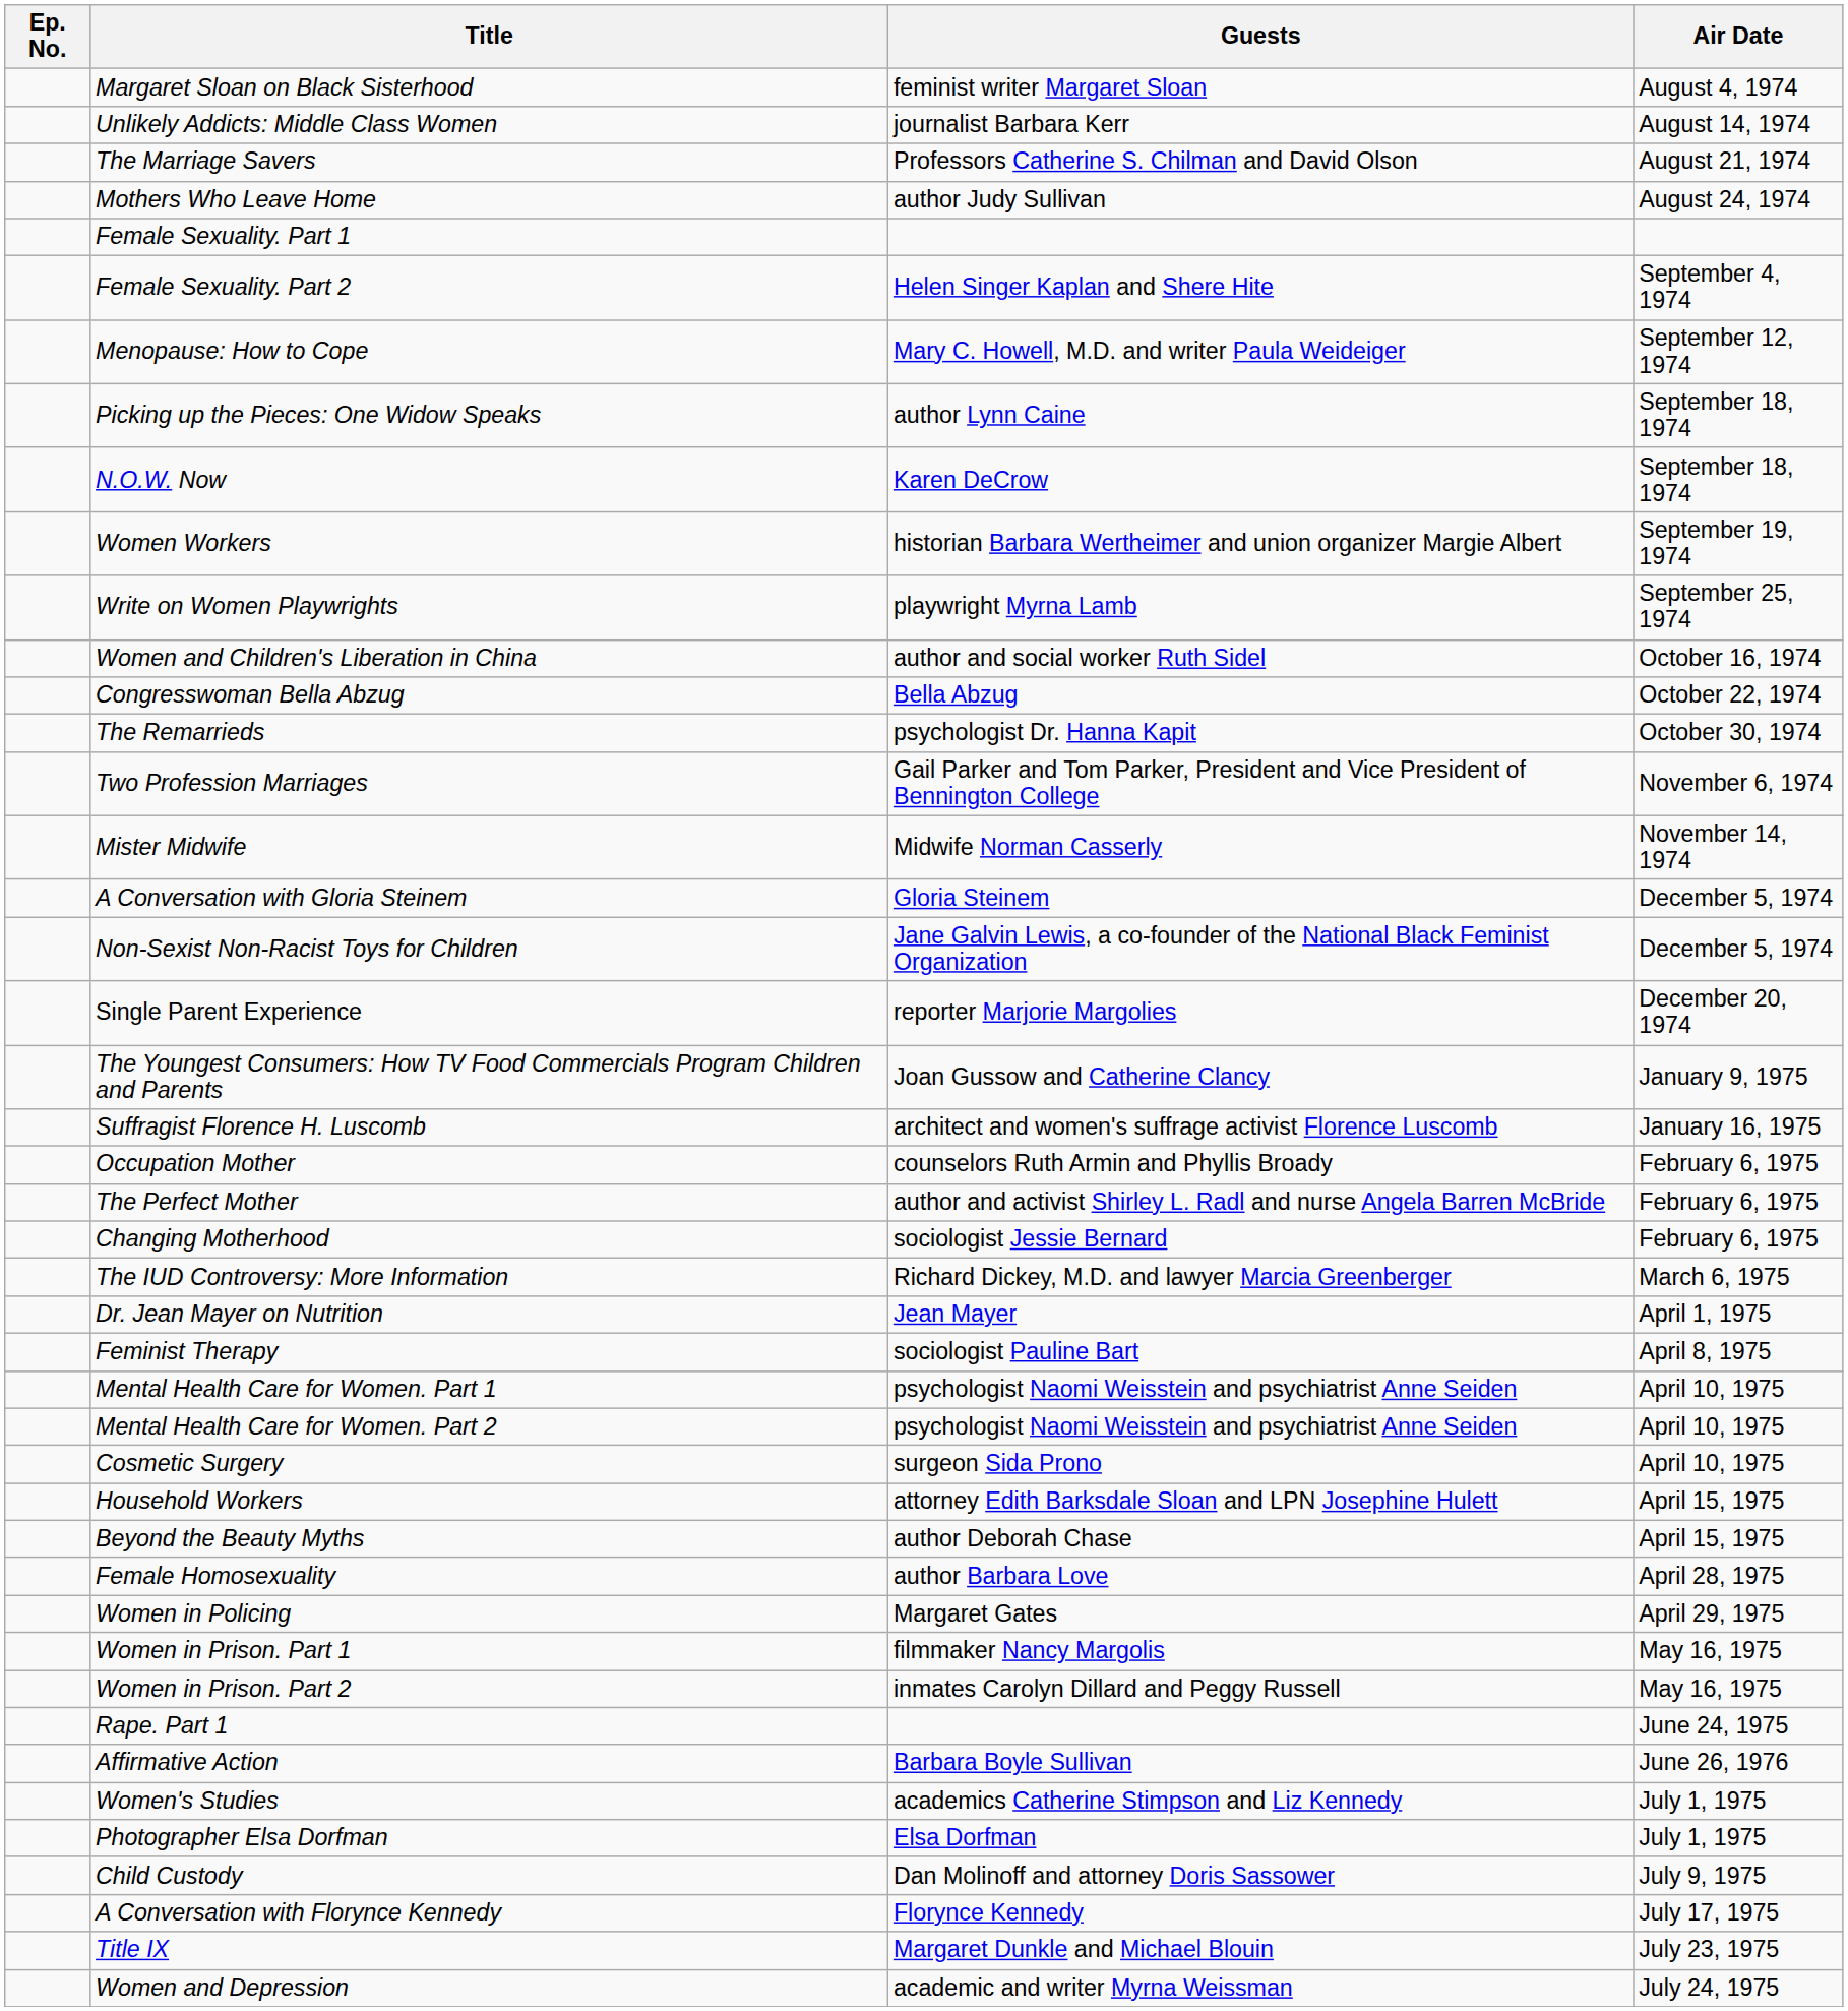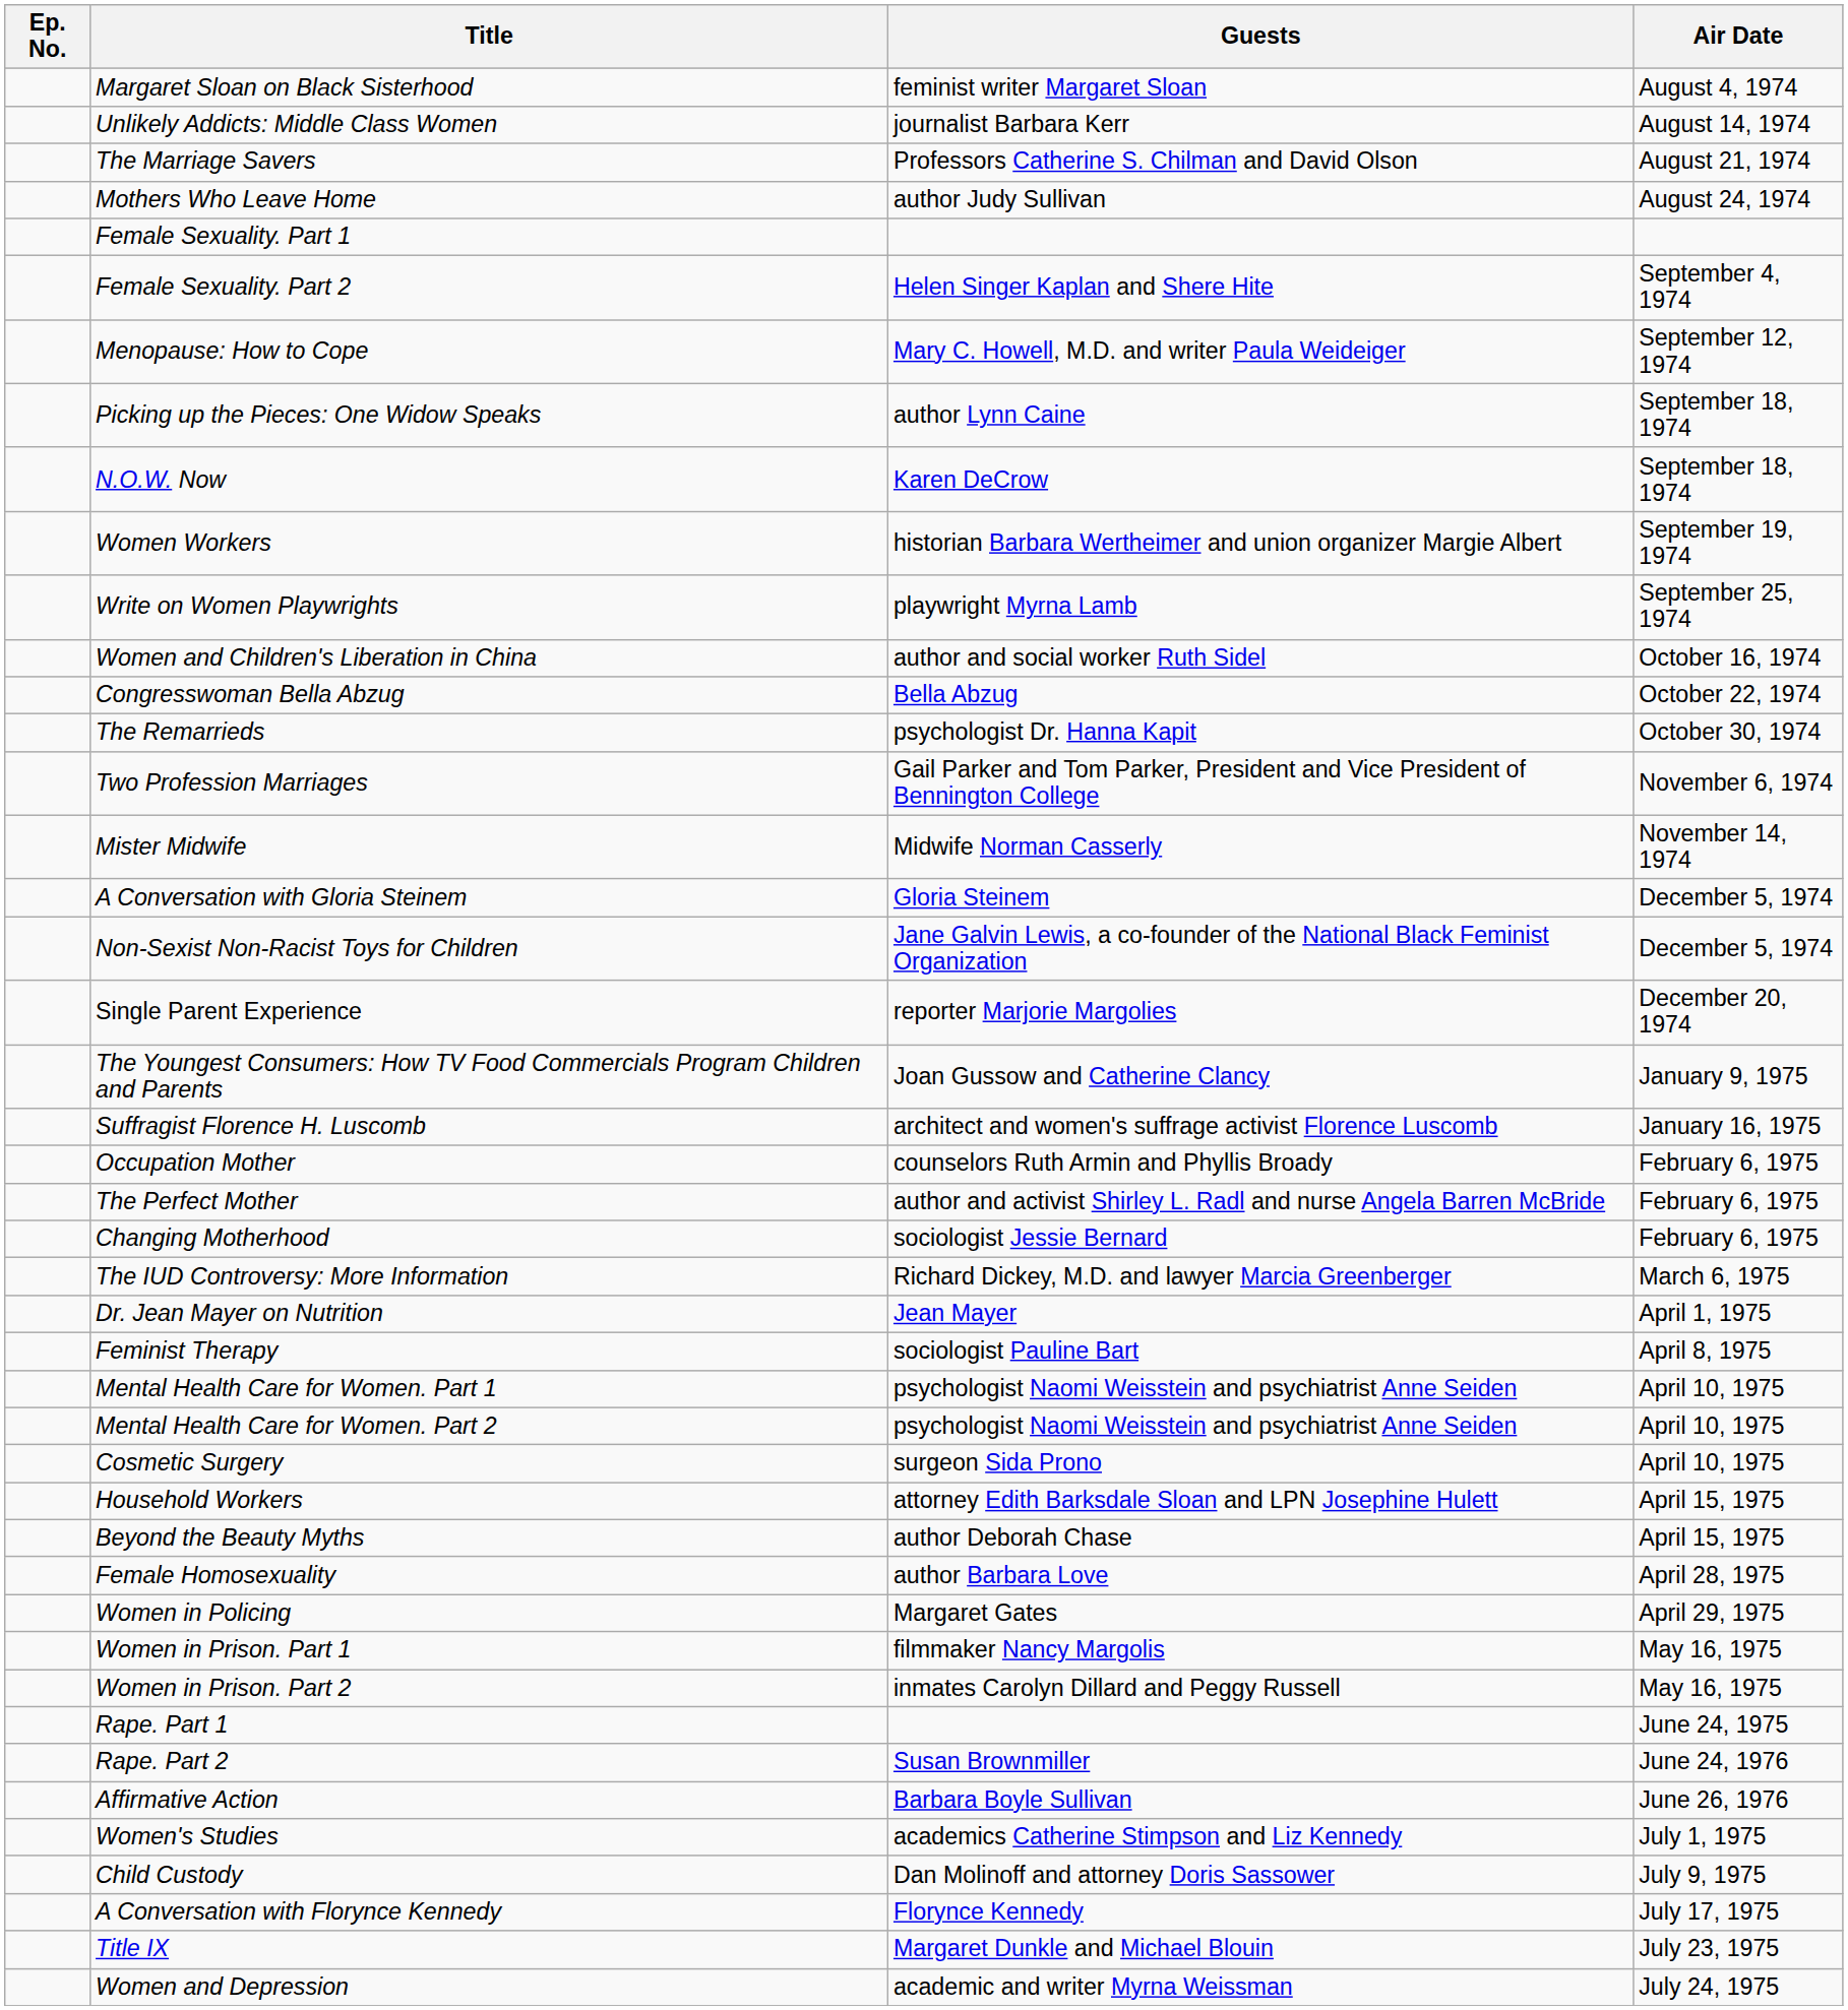 <table class="wikitable">
 <tr>
 <th>Ep. No.</th>
 <th>Title</th>
 <th>Guests</th>
 <th>Air Date</th>
 </tr>
 <tr>
 <td></td>
 <td><em>Margaret Sloan on Black Sisterhood</em></td>
 <td>feminist writer <a href='#'>Margaret Sloan</a></td>
 <td>August 4, 1974</td>
 </tr>
 <tr>
 <td></td>
 <td><em>Unlikely Addicts: Middle Class Women</em></td>
 <td>journalist Barbara Kerr</td>
 <td>August 14, 1974</td>
 </tr>
 <tr>
 <td></td>
 <td><em>The Marriage Savers</em></td>
 <td>Professors <a href='#'>Catherine S. Chilman</a> and David Olson</td>
 <td>August 21, 1974</td>
 </tr>
 <tr>
 <td></td>
 <td><em>Mothers Who Leave Home</em></td>
 <td>author Judy Sullivan</td>
 <td>August 24, 1974</td>
 </tr>
 <tr>
 <td></td>
 <td><em>Female Sexuality. Part 1</em></td>
 <td></td>
 <td></td>
 </tr>
 <tr>
 <td></td>
 <td><em>Female Sexuality. Part 2</em></td>
 <td><a href='#'>Helen Singer Kaplan</a> and <a href='#'>Shere Hite</a></td>
 <td>September 4, 1974</td>
 </tr>
 <tr>
 <td></td>
 <td><em>Menopause: How to Cope</em></td>
 <td><a href='#'>Mary C. Howell</a>, M.D. and writer <a href='#'>Paula Weideiger</a></td>
 <td>September 12, 1974</td>
 </tr>
 <tr>
 <td></td>
 <td><em>Picking up the Pieces: One Widow Speaks</em></td>
 <td>author <a href='#'>Lynn Caine</a></td>
 <td>September 18, 1974</td>
 </tr>
 <tr>
 <td></td>
 <td><em><a href='#'>N.O.W.</a> Now</em></td>
 <td><a href='#'>Karen DeCrow</a></td>
 <td>September 18, 1974</td>
 </tr>
 <tr>
 <td></td>
 <td><em>Women Workers</em></td>
 <td>historian <a href='#'>Barbara Wertheimer</a> and union organizer Margie Albert</td>
 <td>September 19, 1974</td>
 </tr>
 <tr>
 <td></td>
 <td><em>Write on Women Playwrights</em></td>
 <td>playwright <a href='#'>Myrna Lamb</a></td>
 <td>September 25, 1974</td>
 </tr>
 <tr>
 <td></td>
 <td><em>Women and Children's Liberation in China</em></td>
 <td>author and social worker <a href='#'>Ruth Sidel</a></td>
 <td>October 16, 1974</td>
 </tr>
 <tr>
 <td></td>
 <td><em>Congresswoman Bella Abzug</em></td>
 <td><a href='#'>Bella Abzug</a></td>
 <td>October 22, 1974</td>
 </tr>
 <tr>
 <td></td>
 <td><em>The Remarrieds</em></td>
 <td>psychologist Dr. <a href='#'>Hanna Kapit</a></td>
 <td>October 30, 1974</td>
 </tr>
 <tr>
 <td></td>
 <td><em>Two Profession Marriages</em></td>
 <td>Gail Parker and Tom Parker, President and Vice President of <a href='#'>Bennington College</a></td>
 <td>November 6, 1974</td>
 </tr>
 <tr>
 <td></td>
 <td><em>Mister Midwife</em></td>
 <td>Midwife <a href='#'>Norman Casserly</a></td>
 <td>November 14, 1974</td>
 </tr>
 <tr>
 <td></td>
 <td><em>A Conversation with Gloria Steinem</em></td>
 <td><a href='#'>Gloria Steinem</a></td>
 <td>December 5, 1974</td>
 </tr>
 <tr>
 <td></td>
 <td><em>Non-Sexist Non-Racist Toys for Children</em></td>
 <td><a href='#'>Jane Galvin Lewis</a>, a co-founder of the <a href='#'>National Black Feminist Organization</a></td>
 <td>December 5, 1974</td>
 </tr>
 <tr>
 <td></td>
 <td>Single Parent Experience</td>
 <td>reporter <a href='#'>Marjorie Margolies</a></td>
 <td>December 20, 1974</td>
 </tr>
 <tr>
 <td></td>
 <td><em>The Youngest Consumers: How TV Food Commercials Program Children and Parents</em></td>
 <td>Joan Gussow and <a href='#'>Catherine Clancy</a></td>
 <td>January 9, 1975</td>
 </tr>
 <tr>
 <td></td>
 <td><em>Suffragist Florence H. Luscomb</em></td>
 <td>architect and women's suffrage activist <a href='#'>Florence Luscomb</a></td>
 <td>January 16, 1975</td>
 </tr>
 <tr>
 <td></td>
 <td><em>Occupation Mother</em></td>
 <td>counselors Ruth Armin and Phyllis Broady</td>
 <td>February 6, 1975</td>
 </tr>
 <tr>
 <td></td>
 <td><em>The Perfect Mother</em></td>
 <td>author and activist <a href='#'>Shirley L. Radl</a> and nurse <a href='#'>Angela Barren McBride</a></td>
 <td>February 6, 1975</td>
 </tr>
 <tr>
 <td></td>
 <td><em>Changing Motherhood</em></td>
 <td>sociologist <a href='#'>Jessie Bernard</a></td>
 <td>February 6, 1975</td>
 </tr>
 <tr>
 <td></td>
 <td><em>The IUD Controversy: More Information</em></td>
 <td>Richard Dickey, M.D. and lawyer <a href='#'>Marcia Greenberger</a></td>
 <td>March 6, 1975</td>
 </tr>
 <tr>
 <td></td>
 <td><em>Dr. Jean Mayer on Nutrition</em></td>
 <td><a href='#'>Jean Mayer</a></td>
 <td>April 1, 1975</td>
 </tr>
 <tr>
 <td></td>
 <td><em>Feminist Therapy</em></td>
 <td>sociologist <a href='#'>Pauline Bart</a></td>
 <td>April 8, 1975</td>
 </tr>
 <tr>
 <td></td>
 <td><em>Mental Health Care for Women. Part 1</em></td>
 <td>psychologist <a href='#'>Naomi Weisstein</a> and psychiatrist <a href='#'>Anne Seiden</a></td>
 <td>April 10, 1975</td>
 </tr>
 <tr>
 <td></td>
 <td><em>Mental Health Care for Women. Part 2</em></td>
 <td>psychologist <a href='#'>Naomi Weisstein</a> and psychiatrist <a href='#'>Anne Seiden</a></td>
 <td>April 10, 1975</td>
 </tr>
 <tr>
 <td></td>
 <td><em>Cosmetic Surgery</em></td>
 <td>surgeon <a href='#'>Sida Prono</a></td>
 <td>April 10, 1975</td>
 </tr>
 <tr>
 <td></td>
 <td><em>Household Workers</em></td>
 <td>attorney <a href='#'>Edith Barksdale Sloan</a> and LPN <a href='#'>Josephine Hulett</a></td>
 <td>April 15, 1975</td>
 </tr>
 <tr>
 <td></td>
 <td><em>Beyond the Beauty Myths</em></td>
 <td>author Deborah Chase</td>
 <td>April 15, 1975</td>
 </tr>
 <tr>
 <td></td>
 <td><em>Female Homosexuality</em></td>
 <td>author <a href='#'>Barbara Love</a></td>
 <td>April 28, 1975</td>
 </tr>
 <tr>
 <td></td>
 <td><em>Women in Policing</em></td>
 <td>Margaret Gates</td>
 <td>April 29, 1975</td>
 </tr>
 <tr>
 <td></td>
 <td><em>Women in Prison. Part 1</em></td>
 <td>filmmaker <a href='#'>Nancy Margolis</a></td>
 <td>May 16, 1975</td>
 </tr>
 <tr>
 <td></td>
 <td><em>Women in Prison. Part 2</em></td>
 <td>inmates Carolyn Dillard and Peggy Russell</td>
 <td>May 16, 1975</td>
 </tr>
 <tr>
 <td></td>
 <td><em>Rape. Part 1</em></td>
 <td></td>
 <td>June 24, 1975</td>
 </tr>
 <tr>
 <td></td>
+<td><em>Rape. Part 2</em></td>
+<td><a href='#'>Susan Brownmiller</a></td>
+<td>June 24, 1976</td>
+</tr>
+<tr>
+<td></td>
 <td><em>Affirmative Action</em></td>
 <td><a href='#'>Barbara Boyle Sullivan</a></td>
 <td>June 26, 1976</td>
 </tr>
 <tr>
 <td></td>
 <td><em>Women's Studies</em></td>
 <td>academics <a href='#'>Catherine Stimpson</a> and <a href='#'>Liz Kennedy</a></td>
-<td>July 1, 1975</td>
-</tr>
-<tr>
-<td></td>
-<td><em>Photographer Elsa Dorfman</em></td>
-<td><a href='#'>Elsa Dorfman</a></td>
 <td>July 1, 1975</td>
 </tr>
 <tr>
 <td></td>
 <td><em>Child Custody</em></td>
 <td>Dan Molinoff and attorney <a href='#'>Doris Sassower</a></td>
 <td>July 9, 1975</td>
 </tr>
 <tr>
 <td></td>
 <td><em>A Conversation with Florynce Kennedy</em></td>
 <td><a href='#'>Florynce Kennedy</a></td>
 <td>July 17, 1975</td>
 </tr>
 <tr>
 <td></td>
 <td><em><a href='#'>Title IX</a></em></td>
 <td><a href='#'>Margaret Dunkle</a> and <a href='#'>Michael Blouin</a></td>
 <td>July 23, 1975</td>
 </tr>
 <tr>
 <td></td>
 <td><em>Women and Depression</em></td>
 <td>academic and writer <a href='#'>Myrna Weissman</a></td>
 <td>July 24, 1975</td>
 </tr>
 </table>
